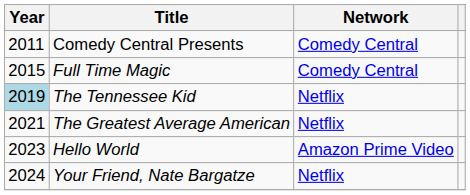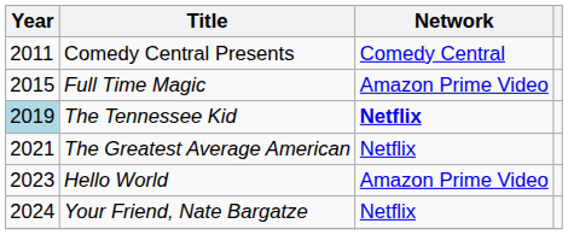 <table class="wikitable sortable unsortable">
 <tr>
 <th>Year</th>
 <th>Title</th>
 <th>Network</th>
 <th class=unsortable></th>
 </tr>
 <tr>
 <td>2011</td>
 <td>Comedy Central Presents</td>
 <td><a href='#'>Comedy Central</a></td>
 <td></td>
 </tr>
 <tr>
 <td>2015</td>
 <td><em>Full Time Magic</em></td>
-<td><a href='#'>Comedy Central</a></td>
+<td><a href='#'>Amazon Prime Video</a></td>
 <td></td>
 </tr>
 <tr>
 <td style="background: lightblue;">2019</td>
 <td><em>The Tennessee Kid</em></td>
-<td><a href='#'>Netflix</a></td>
+<td><strong><a href='#'>Netflix</a></strong></td>
 <td></td>
 </tr>
 <tr>
 <td>2021</td>
 <td><em>The Greatest Average American</em></td>
 <td><a href='#'>Netflix</a></td>
 <td></td>
 </tr>
 <tr>
 <td>2023</td>
 <td><em>Hello World</em></td>
 <td><a href='#'>Amazon Prime Video</a></td>
 <td></td>
 </tr>
 <tr>
 <td>2024</td>
 <td><em>Your Friend, Nate Bargatze</em></td>
 <td><a href='#'>Netflix</a></td>
 <td></td>
 </tr>
 <tr>
 </tr>
 </table>
